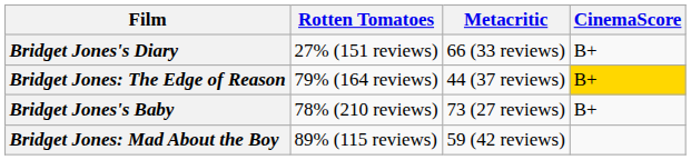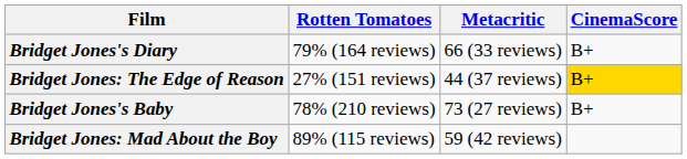 <table class="wikitable sortable plainrowheaders">
 <tr>
 <th>Film</th>
 <th><a href='#'>Rotten Tomatoes</a></th>
 <th><a href='#'>Metacritic</a></th>
 <th><a href='#'>CinemaScore</a></th>
 </tr>
 <tr>
 <th scope="row" style="text-align:left"><em>Bridget Jones's Diary</em></th>
-<td>27% (151 reviews)</td>
+<td>79% (164 reviews)</td>
 <td>66 (33 reviews)</td>
 <td>B+</td>
 </tr>
 <tr>
 <th scope="row" style="text-align:left"><em>Bridget Jones: The Edge of Reason</em></th>
-<td>79% (164 reviews)</td>
+<td>27% (151 reviews)</td>
 <td>44 (37 reviews)</td>
 <td style="background: gold;">B+</td>
 </tr>
 <tr>
 <th scope="row" style="text-align:left"><em>Bridget Jones's Baby</em></th>
 <td>78% (210 reviews)</td>
 <td>73 (27 reviews)</td>
 <td>B+</td>
 </tr>
 <tr>
 <th scope="row" style="text-align:left"><em>Bridget Jones: Mad About the Boy</em></th>
 <td>89% (115 reviews)</td>
 <td>59 (42 reviews)</td>
 <td></td>
 </tr>
 </table>
